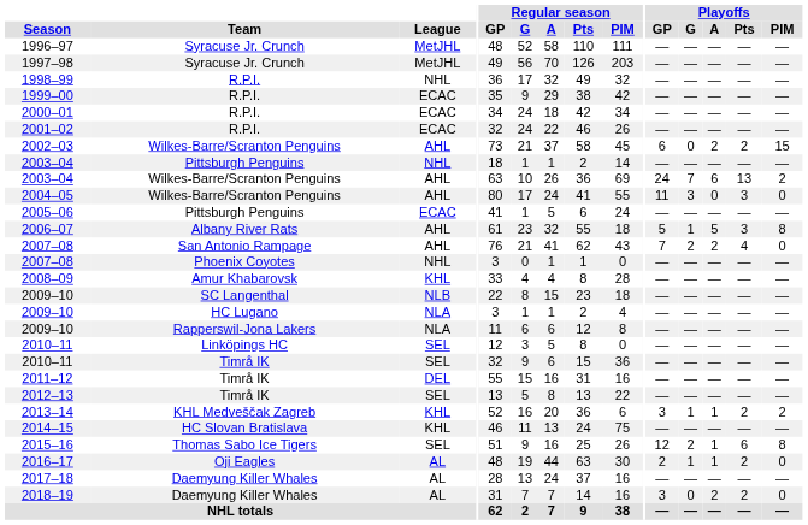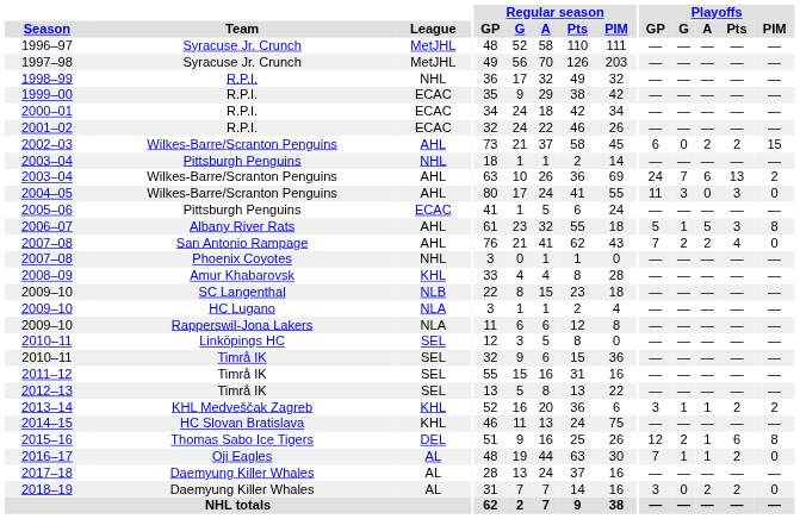 <table border="0" cellpadding="1" cellspacing="0" style="text-align:center; width:60em">
 <tr bgcolor="#e0e0e0">
 <th colspan="3" bgcolor="#ffffff"></th>
 <th rowspan="99" bgcolor="#ffffff"></th>
 <th colspan="5"><a href='#'>Regular season</a></th>
 <th rowspan="99" bgcolor="#ffffff"></th>
 <th colspan="5"><a href='#'>Playoffs</a></th>
 </tr>
 <tr bgcolor="#e0e0e0">
 <th><a href='#'>Season</a></th>
 <th>Team</th>
 <th>League</th>
 <th>GP</th>
 <th><a href='#'>G</a></th>
 <th><a href='#'>A</a></th>
 <th><a href='#'>Pts</a></th>
 <th><a href='#'>PIM</a></th>
 <th>GP</th>
 <th>G</th>
 <th>A</th>
 <th>Pts</th>
 <th>PIM</th>
 </tr>
 <tr>
 <td>1996–97</td>
 <td><a href='#'>Syracuse Jr. Crunch</a></td>
 <td><a href='#'>MetJHL</a></td>
 <td>48</td>
 <td>52</td>
 <td>58</td>
 <td>110</td>
 <td>111</td>
 <td>—</td>
 <td>—</td>
 <td>—</td>
 <td>—</td>
 <td>—</td>
 </tr>
 <tr bgcolor="#f0f0f0">
 <td>1997–98</td>
 <td>Syracuse Jr. Crunch</td>
 <td>MetJHL</td>
 <td>49</td>
 <td>56</td>
 <td>70</td>
 <td>126</td>
 <td>203</td>
 <td>—</td>
 <td>—</td>
 <td>—</td>
 <td>—</td>
 <td>—</td>
 </tr>
 <tr>
 <td><a href='#'>1998–99</a></td>
 <td><a href='#'>R.P.I.</a></td>
 <td>NHL</td>
 <td>36</td>
 <td>17</td>
 <td>32</td>
 <td>49</td>
 <td>32</td>
 <td>—</td>
 <td>—</td>
 <td>—</td>
 <td>—</td>
 <td>—</td>
 </tr>
 <tr bgcolor="#f0f0f0">
 <td><a href='#'>1999–00</a></td>
 <td>R.P.I.</td>
 <td>ECAC</td>
 <td>35</td>
 <td>9</td>
 <td>29</td>
 <td>38</td>
 <td>42</td>
 <td>—</td>
 <td>—</td>
 <td>—</td>
 <td>—</td>
 <td>—</td>
 </tr>
 <tr>
 <td><a href='#'>2000–01</a></td>
 <td>R.P.I.</td>
 <td>ECAC</td>
 <td>34</td>
 <td>24</td>
 <td>18</td>
 <td>42</td>
 <td>34</td>
 <td>—</td>
 <td>—</td>
 <td>—</td>
 <td>—</td>
 <td>—</td>
 </tr>
 <tr bgcolor="#f0f0f0">
 <td><a href='#'>2001–02</a></td>
 <td>R.P.I.</td>
 <td>ECAC</td>
 <td>32</td>
 <td>24</td>
 <td>22</td>
 <td>46</td>
 <td>26</td>
 <td>—</td>
 <td>—</td>
 <td>—</td>
 <td>—</td>
 <td>—</td>
 </tr>
 <tr>
 <td><a href='#'>2002–03</a></td>
 <td><a href='#'>Wilkes-Barre/Scranton Penguins</a></td>
 <td><a href='#'>AHL</a></td>
 <td>73</td>
 <td>21</td>
 <td>37</td>
 <td>58</td>
 <td>45</td>
 <td>6</td>
 <td>0</td>
 <td>2</td>
 <td>2</td>
 <td>15</td>
 </tr>
 <tr bgcolor="#f0f0f0">
 <td><a href='#'>2003–04</a></td>
 <td><a href='#'>Pittsburgh Penguins</a></td>
 <td><a href='#'>NHL</a></td>
 <td>18</td>
 <td>1</td>
 <td>1</td>
 <td>2</td>
 <td>14</td>
 <td>—</td>
 <td>—</td>
 <td>—</td>
 <td>—</td>
 <td>—</td>
 </tr>
 <tr>
 <td><a href='#'>2003–04</a></td>
 <td>Wilkes-Barre/Scranton Penguins</td>
 <td>AHL</td>
 <td>63</td>
 <td>10</td>
 <td>26</td>
 <td>36</td>
 <td>69</td>
 <td>24</td>
 <td>7</td>
 <td>6</td>
 <td>13</td>
 <td>2</td>
 </tr>
 <tr bgcolor="#f0f0f0">
 <td><a href='#'>2004–05</a></td>
 <td>Wilkes-Barre/Scranton Penguins</td>
 <td>AHL</td>
 <td>80</td>
 <td>17</td>
 <td>24</td>
 <td>41</td>
 <td>55</td>
 <td>11</td>
 <td>3</td>
 <td>0</td>
 <td>3</td>
 <td>0</td>
 </tr>
 <tr>
 <td><a href='#'>2005–06</a></td>
 <td>Pittsburgh Penguins</td>
 <td><a href='#'>ECAC</a></td>
 <td>41</td>
 <td>1</td>
 <td>5</td>
 <td>6</td>
 <td>24</td>
 <td>—</td>
 <td>—</td>
 <td>—</td>
 <td>—</td>
 <td>—</td>
 </tr>
 <tr bgcolor="#f0f0f0">
 <td><a href='#'>2006–07</a></td>
 <td><a href='#'>Albany River Rats</a></td>
 <td>AHL</td>
 <td>61</td>
 <td>23</td>
 <td>32</td>
 <td>55</td>
 <td>18</td>
 <td>5</td>
 <td>1</td>
 <td>5</td>
 <td>3</td>
 <td>8</td>
 </tr>
 <tr>
 <td><a href='#'>2007–08</a></td>
 <td><a href='#'>San Antonio Rampage</a></td>
 <td>AHL</td>
 <td>76</td>
 <td>21</td>
 <td>41</td>
 <td>62</td>
 <td>43</td>
 <td>7</td>
 <td>2</td>
 <td>2</td>
 <td>4</td>
 <td>0</td>
 </tr>
 <tr bgcolor="#f0f0f0">
 <td><a href='#'>2007–08</a></td>
 <td><a href='#'>Phoenix Coyotes</a></td>
 <td>NHL</td>
 <td>3</td>
 <td>0</td>
 <td>1</td>
 <td>1</td>
 <td>0</td>
 <td>—</td>
 <td>—</td>
 <td>—</td>
 <td>—</td>
 <td>—</td>
 </tr>
 <tr>
 <td><a href='#'>2008–09</a></td>
 <td><a href='#'>Amur Khabarovsk</a></td>
 <td><a href='#'>KHL</a></td>
 <td>33</td>
 <td>4</td>
 <td>4</td>
 <td>8</td>
 <td>28</td>
 <td>—</td>
 <td>—</td>
 <td>—</td>
 <td>—</td>
 <td>—</td>
 </tr>
 <tr bgcolor="#f0f0f0">
 <td>2009–10</td>
 <td><a href='#'>SC Langenthal</a></td>
 <td><a href='#'>NLB</a></td>
 <td>22</td>
 <td>8</td>
 <td>15</td>
 <td>23</td>
 <td>18</td>
 <td>—</td>
 <td>—</td>
 <td>—</td>
 <td>—</td>
 <td>—</td>
 </tr>
 <tr>
 <td><a href='#'>2009–10</a></td>
 <td><a href='#'>HC Lugano</a></td>
 <td><a href='#'>NLA</a></td>
 <td>3</td>
 <td>1</td>
 <td>1</td>
 <td>2</td>
 <td>4</td>
 <td>—</td>
 <td>—</td>
 <td>—</td>
 <td>—</td>
 <td>—</td>
 </tr>
 <tr bgcolor="#f0f0f0">
 <td>2009–10</td>
 <td><a href='#'>Rapperswil-Jona Lakers</a></td>
 <td>NLA</td>
 <td>11</td>
 <td>6</td>
 <td>6</td>
 <td>12</td>
 <td>8</td>
 <td>—</td>
 <td>—</td>
 <td>—</td>
 <td>—</td>
 <td>—</td>
 </tr>
 <tr>
 <td><a href='#'>2010–11</a></td>
 <td><a href='#'>Linköpings HC</a></td>
 <td><a href='#'>SEL</a></td>
 <td>12</td>
 <td>3</td>
 <td>5</td>
 <td>8</td>
 <td>0</td>
 <td>—</td>
 <td>—</td>
 <td>—</td>
 <td>—</td>
 <td>—</td>
 </tr>
 <tr bgcolor="#f0f0f0">
 <td>2010–11</td>
 <td><a href='#'>Timrå IK</a></td>
 <td>SEL</td>
 <td>32</td>
 <td>9</td>
 <td>6</td>
 <td>15</td>
 <td>36</td>
 <td>—</td>
 <td>—</td>
 <td>—</td>
 <td>—</td>
 <td>—</td>
 </tr>
 <tr>
 <td><a href='#'>2011–12</a></td>
 <td>Timrå IK</td>
-<td><a href='#'>DEL</a></td>
+<td>SEL</td>
 <td>55</td>
 <td>15</td>
 <td>16</td>
 <td>31</td>
 <td>16</td>
 <td>—</td>
 <td>—</td>
 <td>—</td>
 <td>—</td>
 <td>—</td>
 </tr>
 <tr bgcolor="#f0f0f0">
 <td><a href='#'>2012–13</a></td>
 <td>Timrå IK</td>
 <td>SEL</td>
 <td>13</td>
 <td>5</td>
 <td>8</td>
 <td>13</td>
 <td>22</td>
 <td>—</td>
 <td>—</td>
 <td>—</td>
 <td>—</td>
 <td>—</td>
 </tr>
 <tr>
 <td><a href='#'>2013–14</a></td>
 <td><a href='#'>KHL Medveščak Zagreb</a></td>
 <td><a href='#'>KHL</a></td>
 <td>52</td>
 <td>16</td>
 <td>20</td>
 <td>36</td>
 <td>6</td>
 <td>3</td>
 <td>1</td>
 <td>1</td>
 <td>2</td>
 <td>2</td>
 </tr>
 <tr bgcolor="#f0f0f0">
 <td><a href='#'>2014–15</a></td>
 <td><a href='#'>HC Slovan Bratislava</a></td>
 <td>KHL</td>
 <td>46</td>
 <td>11</td>
 <td>13</td>
 <td>24</td>
 <td>75</td>
 <td>—</td>
 <td>—</td>
 <td>—</td>
 <td>—</td>
 <td>—</td>
 </tr>
 <tr>
 <td><a href='#'>2015–16</a></td>
 <td><a href='#'>Thomas Sabo Ice Tigers</a></td>
-<td>SEL</td>
+<td><a href='#'>DEL</a></td>
 <td>51</td>
 <td>9</td>
 <td>16</td>
 <td>25</td>
 <td>26</td>
 <td>12</td>
 <td>2</td>
 <td>1</td>
 <td>6</td>
 <td>8</td>
 </tr>
 <tr bgcolor="#f0f0f0">
 <td><a href='#'>2016–17</a></td>
 <td><a href='#'>Oji Eagles</a></td>
 <td><a href='#'>AL</a></td>
 <td>48</td>
 <td>19</td>
 <td>44</td>
 <td>63</td>
 <td>30</td>
-<td>2</td>
+<td>7</td>
 <td>1</td>
 <td>1</td>
 <td>2</td>
 <td>0</td>
 </tr>
 <tr>
 <td><a href='#'>2017–18</a></td>
 <td><a href='#'>Daemyung Killer Whales</a></td>
 <td>AL</td>
 <td>28</td>
 <td>13</td>
 <td>24</td>
 <td>37</td>
 <td>16</td>
 <td>—</td>
 <td>—</td>
 <td>—</td>
 <td>—</td>
 <td>—</td>
 </tr>
 <tr bgcolor="#f0f0f0">
 <td><a href='#'>2018–19</a></td>
 <td>Daemyung Killer Whales</td>
 <td>AL</td>
 <td>31</td>
 <td>7</td>
 <td>7</td>
 <td>14</td>
 <td>16</td>
 <td>3</td>
 <td>0</td>
 <td>2</td>
 <td>2</td>
 <td>0</td>
 </tr>
 <tr bgcolor="#e0e0e0">
 <th colspan="3">NHL totals</th>
 <th>62</th>
 <th>2</th>
 <th>7</th>
 <th>9</th>
 <th>38</th>
 <th>—</th>
 <th>—</th>
 <th>—</th>
 <th>—</th>
 <th>—</th>
 </tr>
 </table>
